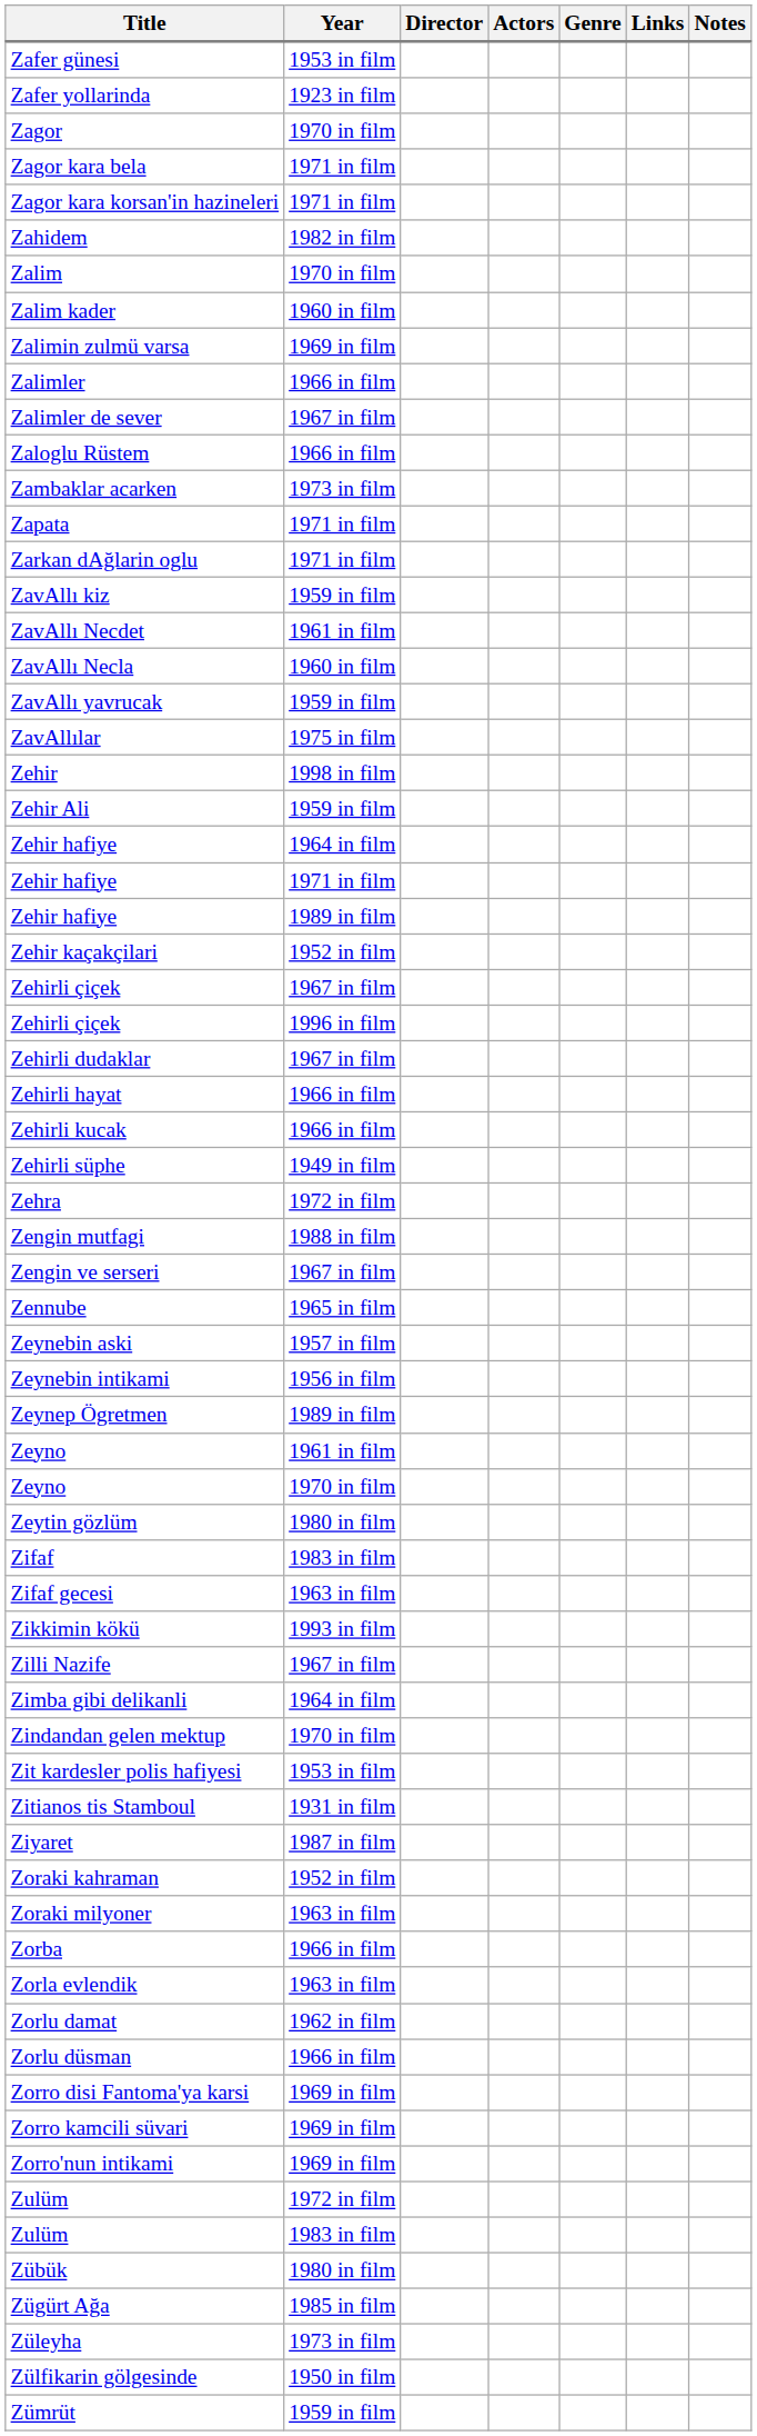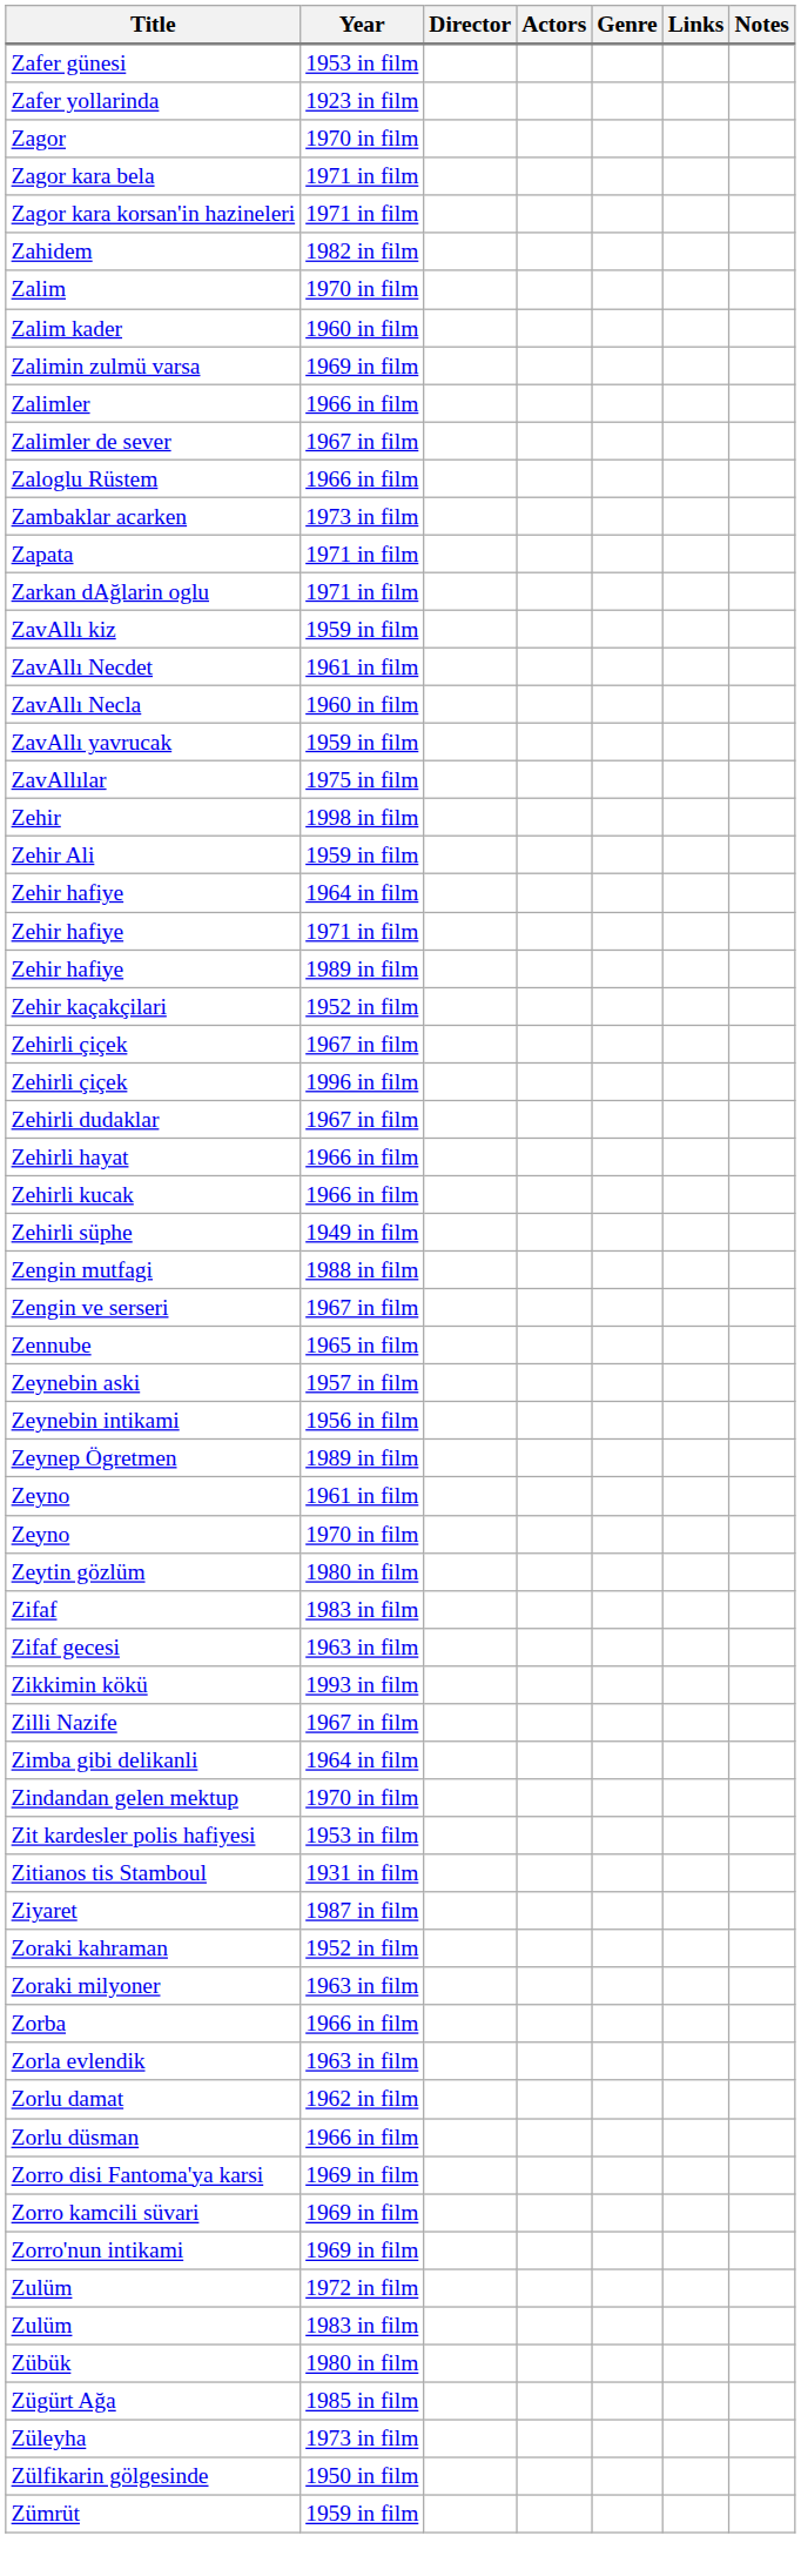 <table class="sortable wikitable" align=left border=1 cellpadding=6 cellspacing=0 style="margin: 0 0 0 1em; background: #ffffff; border: 1px #aaaaaa solid; border-collapse: collapse; text-align:left; font-size: 95%;">
 <tr style="text-align:center; background: #efefef; border-bottom:2px solid gray;">
 <th>Title</th>
 <th>Year</th>
 <th>Director</th>
 <th>Actors</th>
 <th>Genre</th>
 <th>Links</th>
 <th>Notes</th>
 </tr>
 <tr>
 <td><a href='#'>Zafer günesi</a></td>
 <td><a href='#'>1953 in film</a></td>
 <td></td>
 <td></td>
 <td></td>
 <td></td>
 <td></td>
 </tr>
 <tr>
 <td><a href='#'>Zafer yollarinda</a></td>
 <td><a href='#'>1923 in film</a></td>
 <td></td>
 <td></td>
 <td></td>
 <td></td>
 <td></td>
 </tr>
 <tr>
 <td><a href='#'>Zagor</a></td>
 <td><a href='#'>1970 in film</a></td>
 <td></td>
 <td></td>
 <td></td>
 <td></td>
 <td></td>
 </tr>
 <tr>
 <td><a href='#'>Zagor kara bela</a></td>
 <td><a href='#'>1971 in film</a></td>
 <td></td>
 <td></td>
 <td></td>
 <td></td>
 <td></td>
 </tr>
 <tr>
 <td><a href='#'>Zagor kara korsan'in hazineleri</a></td>
 <td><a href='#'>1971 in film</a></td>
 <td></td>
 <td></td>
 <td></td>
 <td></td>
 <td></td>
 </tr>
 <tr>
 <td><a href='#'>Zahidem</a></td>
 <td><a href='#'>1982 in film</a></td>
 <td></td>
 <td></td>
 <td></td>
 <td></td>
 <td></td>
 </tr>
 <tr>
 <td><a href='#'>Zalim</a></td>
 <td><a href='#'>1970 in film</a></td>
 <td></td>
 <td></td>
 <td></td>
 <td></td>
 <td></td>
 </tr>
 <tr>
 <td><a href='#'>Zalim kader</a></td>
 <td><a href='#'>1960 in film</a></td>
 <td></td>
 <td></td>
 <td></td>
 <td></td>
 <td></td>
 </tr>
 <tr>
 <td><a href='#'>Zalimin zulmü varsa</a></td>
 <td><a href='#'>1969 in film</a></td>
 <td></td>
 <td></td>
 <td></td>
 <td></td>
 <td></td>
 </tr>
 <tr>
 <td><a href='#'>Zalimler</a></td>
 <td><a href='#'>1966 in film</a></td>
 <td></td>
 <td></td>
 <td></td>
 <td></td>
 <td></td>
 </tr>
 <tr>
 <td><a href='#'>Zalimler de sever</a></td>
 <td><a href='#'>1967 in film</a></td>
 <td></td>
 <td></td>
 <td></td>
 <td></td>
 <td></td>
 </tr>
 <tr>
 <td><a href='#'>Zaloglu Rüstem</a></td>
 <td><a href='#'>1966 in film</a></td>
 <td></td>
 <td></td>
 <td></td>
 <td></td>
 <td></td>
 </tr>
 <tr>
 <td><a href='#'>Zambaklar acarken</a></td>
 <td><a href='#'>1973 in film</a></td>
 <td></td>
 <td></td>
 <td></td>
 <td></td>
 <td></td>
 </tr>
 <tr>
 <td><a href='#'>Zapata</a></td>
 <td><a href='#'>1971 in film</a></td>
 <td></td>
 <td></td>
 <td></td>
 <td></td>
 <td></td>
 </tr>
 <tr>
 <td><a href='#'>Zarkan dAğlarin oglu</a></td>
 <td><a href='#'>1971 in film</a></td>
 <td></td>
 <td></td>
 <td></td>
 <td></td>
 <td></td>
 </tr>
 <tr>
 <td><a href='#'>ZavAllı kiz</a></td>
 <td><a href='#'>1959 in film</a></td>
 <td></td>
 <td></td>
 <td></td>
 <td></td>
 <td></td>
 </tr>
 <tr>
 <td><a href='#'>ZavAllı Necdet</a></td>
 <td><a href='#'>1961 in film</a></td>
 <td></td>
 <td></td>
 <td></td>
 <td></td>
 <td></td>
 </tr>
 <tr>
 <td><a href='#'>ZavAllı Necla</a></td>
 <td><a href='#'>1960 in film</a></td>
 <td></td>
 <td></td>
 <td></td>
 <td></td>
 <td></td>
 </tr>
 <tr>
 <td><a href='#'>ZavAllı yavrucak</a></td>
 <td><a href='#'>1959 in film</a></td>
 <td></td>
 <td></td>
 <td></td>
 <td></td>
 <td></td>
 </tr>
 <tr>
 <td><a href='#'>ZavAllılar</a></td>
 <td><a href='#'>1975 in film</a></td>
 <td></td>
 <td></td>
 <td></td>
 <td></td>
 <td></td>
 </tr>
 <tr>
 <td><a href='#'>Zehir</a></td>
 <td><a href='#'>1998 in film</a></td>
 <td></td>
 <td></td>
 <td></td>
 <td></td>
 <td></td>
 </tr>
 <tr>
 <td><a href='#'>Zehir Ali</a></td>
 <td><a href='#'>1959 in film</a></td>
 <td></td>
 <td></td>
 <td></td>
 <td></td>
 <td></td>
 </tr>
 <tr>
 <td><a href='#'>Zehir hafiye</a></td>
 <td><a href='#'>1964 in film</a></td>
 <td></td>
 <td></td>
 <td></td>
 <td></td>
 <td></td>
 </tr>
 <tr>
 <td><a href='#'>Zehir hafiye</a></td>
 <td><a href='#'>1971 in film</a></td>
 <td></td>
 <td></td>
 <td></td>
 <td></td>
 <td></td>
 </tr>
 <tr>
 <td><a href='#'>Zehir hafiye</a></td>
 <td><a href='#'>1989 in film</a></td>
 <td></td>
 <td></td>
 <td></td>
 <td></td>
 <td></td>
 </tr>
 <tr>
 <td><a href='#'>Zehir kaçakçilari</a></td>
 <td><a href='#'>1952 in film</a></td>
 <td></td>
 <td></td>
 <td></td>
 <td></td>
 <td></td>
 </tr>
 <tr>
 <td><a href='#'>Zehirli çiçek</a></td>
 <td><a href='#'>1967 in film</a></td>
 <td></td>
 <td></td>
 <td></td>
 <td></td>
 <td></td>
 </tr>
 <tr>
 <td><a href='#'>Zehirli çiçek</a></td>
 <td><a href='#'>1996 in film</a></td>
 <td></td>
 <td></td>
 <td></td>
 <td></td>
 <td></td>
 </tr>
 <tr>
 <td><a href='#'>Zehirli dudaklar</a></td>
 <td><a href='#'>1967 in film</a></td>
 <td></td>
 <td></td>
 <td></td>
 <td></td>
 <td></td>
 </tr>
 <tr>
 <td><a href='#'>Zehirli hayat</a></td>
 <td><a href='#'>1966 in film</a></td>
 <td></td>
 <td></td>
 <td></td>
 <td></td>
 <td></td>
 </tr>
 <tr>
 <td><a href='#'>Zehirli kucak</a></td>
 <td><a href='#'>1966 in film</a></td>
 <td></td>
 <td></td>
 <td></td>
 <td></td>
 <td></td>
 </tr>
 <tr>
 <td><a href='#'>Zehirli süphe</a></td>
 <td><a href='#'>1949 in film</a></td>
-<td></td>
-<td></td>
-<td></td>
-<td></td>
-<td></td>
-</tr>
-<tr>
-<td><a href='#'>Zehra</a></td>
-<td><a href='#'>1972 in film</a></td>
 <td></td>
 <td></td>
 <td></td>
 <td></td>
 <td></td>
 </tr>
 <tr>
 <td><a href='#'>Zengin mutfagi</a></td>
 <td><a href='#'>1988 in film</a></td>
 <td></td>
 <td></td>
 <td></td>
 <td></td>
 <td></td>
 </tr>
 <tr>
 <td><a href='#'>Zengin ve serseri</a></td>
 <td><a href='#'>1967 in film</a></td>
 <td></td>
 <td></td>
 <td></td>
 <td></td>
 <td></td>
 </tr>
 <tr>
 <td><a href='#'>Zennube</a></td>
 <td><a href='#'>1965 in film</a></td>
 <td></td>
 <td></td>
 <td></td>
 <td></td>
 <td></td>
 </tr>
 <tr>
 <td><a href='#'>Zeynebin aski</a></td>
 <td><a href='#'>1957 in film</a></td>
 <td></td>
 <td></td>
 <td></td>
 <td></td>
 <td></td>
 </tr>
 <tr>
 <td><a href='#'>Zeynebin intikami</a></td>
 <td><a href='#'>1956 in film</a></td>
 <td></td>
 <td></td>
 <td></td>
 <td></td>
 <td></td>
 </tr>
 <tr>
 <td><a href='#'>Zeynep Ögretmen</a></td>
 <td><a href='#'>1989 in film</a></td>
 <td></td>
 <td></td>
 <td></td>
 <td></td>
 <td></td>
 </tr>
 <tr>
 <td><a href='#'>Zeyno</a></td>
 <td><a href='#'>1961 in film</a></td>
 <td></td>
 <td></td>
 <td></td>
 <td></td>
 <td></td>
 </tr>
 <tr>
 <td><a href='#'>Zeyno</a></td>
 <td><a href='#'>1970 in film</a></td>
 <td></td>
 <td></td>
 <td></td>
 <td></td>
 <td></td>
 </tr>
 <tr>
 <td><a href='#'>Zeytin gözlüm</a></td>
 <td><a href='#'>1980 in film</a></td>
 <td></td>
 <td></td>
 <td></td>
 <td></td>
 <td></td>
 </tr>
 <tr>
 <td><a href='#'>Zifaf</a></td>
 <td><a href='#'>1983 in film</a></td>
 <td></td>
 <td></td>
 <td></td>
 <td></td>
 <td></td>
 </tr>
 <tr>
 <td><a href='#'>Zifaf gecesi</a></td>
 <td><a href='#'>1963 in film</a></td>
 <td></td>
 <td></td>
 <td></td>
 <td></td>
 <td></td>
 </tr>
 <tr>
 <td><a href='#'>Zikkimin kökü</a></td>
 <td><a href='#'>1993 in film</a></td>
 <td></td>
 <td></td>
 <td></td>
 <td></td>
 <td></td>
 </tr>
 <tr>
 <td><a href='#'>Zilli Nazife</a></td>
 <td><a href='#'>1967 in film</a></td>
 <td></td>
 <td></td>
 <td></td>
 <td></td>
 <td></td>
 </tr>
 <tr>
 <td><a href='#'>Zimba gibi delikanli</a></td>
 <td><a href='#'>1964 in film</a></td>
 <td></td>
 <td></td>
 <td></td>
 <td></td>
 <td></td>
 </tr>
 <tr>
 <td><a href='#'>Zindandan gelen mektup</a></td>
 <td><a href='#'>1970 in film</a></td>
 <td></td>
 <td></td>
 <td></td>
 <td></td>
 <td></td>
 </tr>
 <tr>
 <td><a href='#'>Zit kardesler polis hafiyesi</a></td>
 <td><a href='#'>1953 in film</a></td>
 <td></td>
 <td></td>
 <td></td>
 <td></td>
 <td></td>
 </tr>
 <tr>
 <td><a href='#'>Zitianos tis Stamboul</a></td>
 <td><a href='#'>1931 in film</a></td>
 <td></td>
 <td></td>
 <td></td>
 <td></td>
 <td></td>
 </tr>
 <tr>
 <td><a href='#'>Ziyaret</a></td>
 <td><a href='#'>1987 in film</a></td>
 <td></td>
 <td></td>
 <td></td>
 <td></td>
 <td></td>
 </tr>
 <tr>
 <td><a href='#'>Zoraki kahraman</a></td>
 <td><a href='#'>1952 in film</a></td>
 <td></td>
 <td></td>
 <td></td>
 <td></td>
 <td></td>
 </tr>
 <tr>
 <td><a href='#'>Zoraki milyoner</a></td>
 <td><a href='#'>1963 in film</a></td>
 <td></td>
 <td></td>
 <td></td>
 <td></td>
 <td></td>
 </tr>
 <tr>
 <td><a href='#'>Zorba</a></td>
 <td><a href='#'>1966 in film</a></td>
 <td></td>
 <td></td>
 <td></td>
 <td></td>
 <td></td>
 </tr>
 <tr>
 <td><a href='#'>Zorla evlendik</a></td>
 <td><a href='#'>1963 in film</a></td>
 <td></td>
 <td></td>
 <td></td>
 <td></td>
 <td></td>
 </tr>
 <tr>
 <td><a href='#'>Zorlu damat</a></td>
 <td><a href='#'>1962 in film</a></td>
 <td></td>
 <td></td>
 <td></td>
 <td></td>
 <td></td>
 </tr>
 <tr>
 <td><a href='#'>Zorlu düsman</a></td>
 <td><a href='#'>1966 in film</a></td>
 <td></td>
 <td></td>
 <td></td>
 <td></td>
 <td></td>
 </tr>
 <tr>
 <td><a href='#'>Zorro disi Fantoma'ya karsi</a></td>
 <td><a href='#'>1969 in film</a></td>
 <td></td>
 <td></td>
 <td></td>
 <td></td>
 <td></td>
 </tr>
 <tr>
 <td><a href='#'>Zorro kamcili süvari</a></td>
 <td><a href='#'>1969 in film</a></td>
 <td></td>
 <td></td>
 <td></td>
 <td></td>
 <td></td>
 </tr>
 <tr>
 <td><a href='#'>Zorro'nun intikami</a></td>
 <td><a href='#'>1969 in film</a></td>
 <td></td>
 <td></td>
 <td></td>
 <td></td>
 <td></td>
 </tr>
 <tr>
 <td><a href='#'>Zulüm</a></td>
 <td><a href='#'>1972 in film</a></td>
 <td></td>
 <td></td>
 <td></td>
 <td></td>
 <td></td>
 </tr>
 <tr>
 <td><a href='#'>Zulüm</a></td>
 <td><a href='#'>1983 in film</a></td>
 <td></td>
 <td></td>
 <td></td>
 <td></td>
 <td></td>
 </tr>
 <tr>
 <td><a href='#'>Zübük</a></td>
 <td><a href='#'>1980 in film</a></td>
 <td></td>
 <td></td>
 <td></td>
 <td></td>
 <td></td>
 </tr>
 <tr>
 <td><a href='#'>Zügürt Ağa</a></td>
 <td><a href='#'>1985 in film</a></td>
 <td></td>
 <td></td>
 <td></td>
 <td></td>
 <td></td>
 </tr>
 <tr>
 <td><a href='#'>Züleyha</a></td>
 <td><a href='#'>1973 in film</a></td>
 <td></td>
 <td></td>
 <td></td>
 <td></td>
 <td></td>
 </tr>
 <tr>
 <td><a href='#'>Zülfikarin gölgesinde</a></td>
 <td><a href='#'>1950 in film</a></td>
 <td></td>
 <td></td>
 <td></td>
 <td></td>
 <td></td>
 </tr>
 <tr>
 <td><a href='#'>Zümrüt</a></td>
 <td><a href='#'>1959 in film</a></td>
 <td></td>
 <td></td>
 <td></td>
 <td></td>
 <td></td>
 </tr>
 </table>
